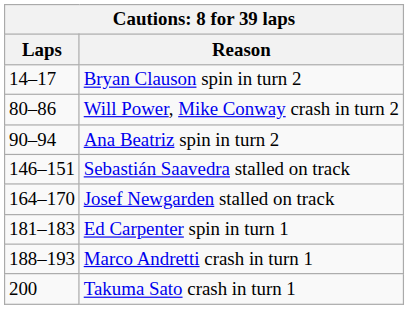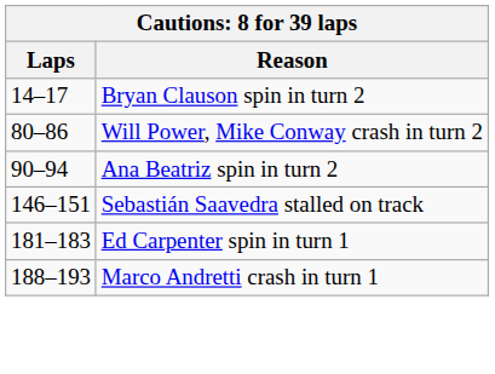 <table class="wikitable">
 <tr>
 <th colspan=2>Cautions: 8 for 39 laps</th>
 </tr>
 <tr>
 <th>Laps</th>
 <th>Reason</th>
 </tr>
 <tr>
 <td>14–17</td>
 <td><a href='#'>Bryan Clauson</a> spin in turn 2</td>
 </tr>
 <tr>
 <td>80–86</td>
 <td><a href='#'>Will Power</a>, <a href='#'>Mike Conway</a> crash in turn 2</td>
 </tr>
 <tr>
 <td>90–94</td>
 <td><a href='#'>Ana Beatriz</a> spin in turn 2</td>
 </tr>
 <tr>
 <td>146–151</td>
 <td><a href='#'>Sebastián Saavedra</a> stalled on track</td>
 </tr>
 <tr>
-<td>164–170</td>
-<td><a href='#'>Josef Newgarden</a> stalled on track</td>
-</tr>
-<tr>
 <td>181–183</td>
 <td><a href='#'>Ed Carpenter</a> spin in turn 1</td>
 </tr>
 <tr>
 <td>188–193</td>
 <td><a href='#'>Marco Andretti</a> crash in turn 1</td>
 </tr>
-<tr>
-<td>200</td>
-<td><a href='#'>Takuma Sato</a> crash in turn 1</td>
-</tr>
 </table>
